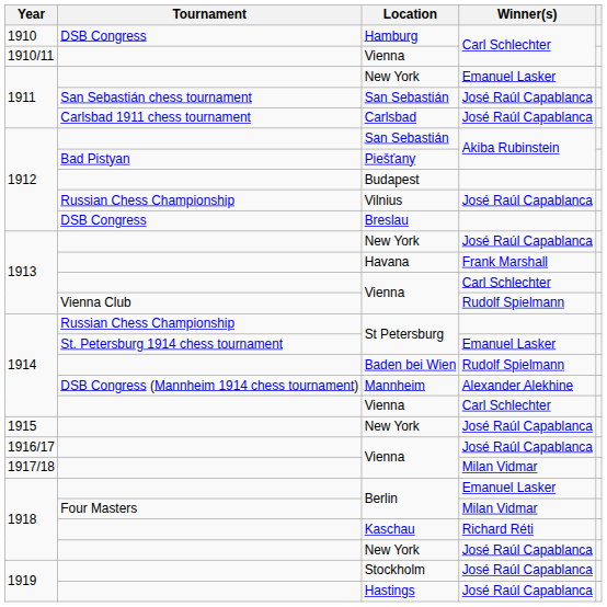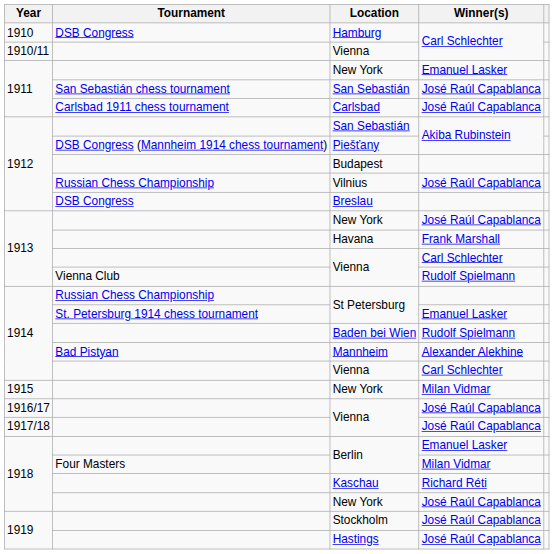 <table class="wikitable sortable">
 <tr>
 <th>Year</th>
 <th>Tournament</th>
 <th>Location</th>
 <th>Winner(s)</th>
 <th class="unsortable"></th>
 </tr>
 <tr>
 <td>1910</td>
 <td><a href='#'>DSB Congress</a></td>
 <td><a href='#'>Hamburg</a></td>
 <td rowspan=2><a href='#'>Carl Schlechter</a></td>
 <td></td>
 </tr>
 <tr>
 <td>1910/11</td>
 <td></td>
 <td>Vienna</td>
 <td></td>
 </tr>
 <tr>
 <td rowspan=3>1911</td>
 <td></td>
 <td>New York</td>
 <td><a href='#'>Emanuel Lasker</a></td>
 <td></td>
 </tr>
 <tr>
 <td><a href='#'>San Sebastián chess tournament</a></td>
 <td><a href='#'>San Sebastián</a></td>
 <td><a href='#'>José Raúl Capablanca</a></td>
 <td></td>
 </tr>
 <tr>
 <td><a href='#'>Carlsbad 1911 chess tournament</a></td>
 <td><a href='#'>Carlsbad</a></td>
 <td><a href='#'>José Raúl Capablanca</a></td>
 <td></td>
 </tr>
 <tr>
 <td rowspan=5>1912</td>
 <td></td>
 <td><a href='#'>San Sebastián</a></td>
 <td rowspan=2><a href='#'>Akiba Rubinstein</a></td>
 <td></td>
 </tr>
 <tr>
-<td><a href='#'>Bad Pistyan</a></td>
+<td><a href='#'>DSB Congress</a> (<a href='#'>Mannheim 1914 chess tournament</a>)</td>
 <td><a href='#'>Piešťany</a></td>
 <td></td>
 </tr>
 <tr>
 <td></td>
 <td>Budapest</td>
 <td></td>
 <td></td>
 </tr>
 <tr>
 <td><a href='#'>Russian Chess Championship</a></td>
 <td>Vilnius</td>
 <td><a href='#'>José Raúl Capablanca</a></td>
 <td></td>
 </tr>
 <tr>
 <td><a href='#'>DSB Congress</a></td>
 <td><a href='#'>Breslau</a></td>
 <td></td>
 <td></td>
 </tr>
 <tr>
 <td rowspan=4>1913</td>
 <td></td>
 <td>New York</td>
 <td><a href='#'>José Raúl Capablanca</a></td>
 <td></td>
 </tr>
 <tr>
 <td></td>
 <td>Havana</td>
 <td><a href='#'>Frank Marshall</a></td>
 <td></td>
 </tr>
 <tr>
 <td></td>
 <td rowspan=2>Vienna</td>
 <td><a href='#'>Carl Schlechter</a></td>
 <td></td>
 </tr>
 <tr>
 <td>Vienna Club</td>
 <td><a href='#'>Rudolf Spielmann</a></td>
 <td></td>
 </tr>
 <tr>
 <td rowspan=5>1914</td>
 <td><a href='#'>Russian Chess Championship</a></td>
 <td rowspan=2>St Petersburg</td>
 <td></td>
 <td></td>
 </tr>
 <tr>
 <td><a href='#'>St. Petersburg 1914 chess tournament</a></td>
 <td><a href='#'>Emanuel Lasker</a></td>
 <td></td>
 </tr>
 <tr>
 <td></td>
 <td><a href='#'>Baden bei Wien</a></td>
 <td><a href='#'>Rudolf Spielmann</a></td>
 <td></td>
 </tr>
 <tr>
-<td><a href='#'>DSB Congress</a> (<a href='#'>Mannheim 1914 chess tournament</a>)</td>
+<td><a href='#'>Bad Pistyan</a></td>
 <td><a href='#'>Mannheim</a></td>
 <td><a href='#'>Alexander Alekhine</a></td>
 <td></td>
 </tr>
 <tr>
 <td></td>
 <td>Vienna</td>
 <td><a href='#'>Carl Schlechter</a></td>
 <td></td>
 </tr>
 <tr>
 <td>1915</td>
 <td></td>
 <td>New York</td>
-<td><a href='#'>José Raúl Capablanca</a></td>
+<td><a href='#'>Milan Vidmar</a></td>
 <td></td>
 </tr>
 <tr>
 <td>1916/17</td>
 <td></td>
 <td rowspan=2>Vienna</td>
 <td><a href='#'>José Raúl Capablanca</a></td>
 <td></td>
 </tr>
 <tr>
 <td>1917/18</td>
 <td></td>
-<td><a href='#'>Milan Vidmar</a></td>
+<td><a href='#'>José Raúl Capablanca</a></td>
 <td></td>
 </tr>
 <tr>
 <td rowspan=4>1918</td>
 <td></td>
 <td rowspan=2>Berlin</td>
 <td><a href='#'>Emanuel Lasker</a></td>
 <td></td>
 </tr>
 <tr>
 <td>Four Masters</td>
 <td><a href='#'>Milan Vidmar</a></td>
 <td></td>
 </tr>
 <tr>
 <td></td>
 <td><a href='#'>Kaschau</a></td>
 <td><a href='#'>Richard Réti</a></td>
 <td></td>
 </tr>
 <tr>
 <td></td>
 <td>New York</td>
 <td><a href='#'>José Raúl Capablanca</a></td>
 <td></td>
 </tr>
 <tr>
 <td rowspan=2>1919</td>
 <td></td>
 <td>Stockholm</td>
 <td><a href='#'>José Raúl Capablanca</a></td>
 <td></td>
 </tr>
 <tr>
 <td></td>
 <td><a href='#'>Hastings</a></td>
 <td><a href='#'>José Raúl Capablanca</a></td>
 <td></td>
 </tr>
 </table>
